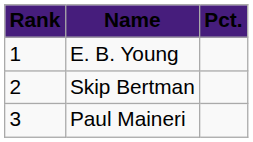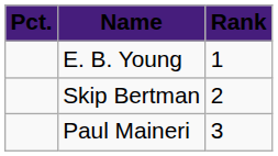 <table class="wikitable">
 <tr>
+<th style="background:#461D7C;"><span>Pct.</span></th>
+<th style="background:#461D7C;"><span>Name</span></th>
 <th style="background:#461D7C;"><span>Rank</span></th>
-<th style="background:#461D7C;"><span>Name</span></th>
-<th style="background:#461D7C;"><span>Pct.</span></th>
 </tr>
 <tr>
+<td></td>
+<td>E. B. Young</td>
 <td>1</td>
-<td>E. B. Young</td>
-<td></td>
 </tr>
 <tr>
+<td></td>
+<td>Skip Bertman</td>
 <td>2</td>
-<td>Skip Bertman</td>
-<td></td>
 </tr>
 <tr>
+<td></td>
+<td>Paul Maineri</td>
 <td>3</td>
-<td>Paul Maineri</td>
-<td></td>
 </tr>
 </table>
